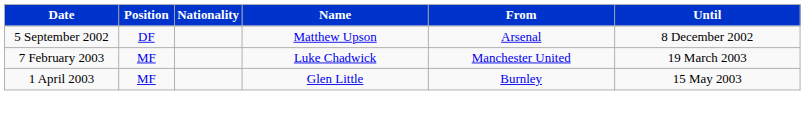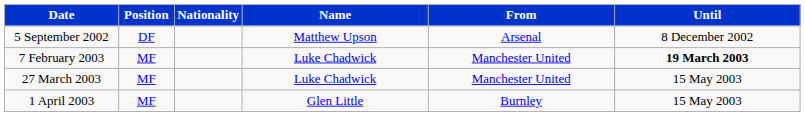 <table class="wikitable"  style="text-align:center; font-size:90%; ">
 <tr>
 <th style="background:#03c; color:white; width:120px;">Date</th>
 <th style="background:#03c; color:white; width:55px;">Position</th>
 <th style="background:#03c; color:white; width:55px;">Nationality</th>
 <th style="background:#03c; color:white; width:200px;">Name</th>
 <th style="background:#03c; color:white; width:200px;">From</th>
 <th style="background:#03c; color:white; width:200px;">Until</th>
 </tr>
 <tr>
 <td>5 September 2002</td>
 <td><a href='#'>DF</a></td>
 <td></td>
 <td><a href='#'>Matthew Upson</a></td>
 <td><a href='#'>Arsenal</a></td>
 <td>8 December 2002</td>
 </tr>
 <tr>
 <td>7 February 2003</td>
 <td><a href='#'>MF</a></td>
 <td></td>
 <td><a href='#'>Luke Chadwick</a></td>
 <td><a href='#'>Manchester United</a></td>
-<td>19 March 2003</td>
+<td><strong>19 March 2003</strong></td>
+</tr>
+<tr>
+<td>27 March 2003</td>
+<td><a href='#'>MF</a></td>
+<td></td>
+<td><a href='#'>Luke Chadwick</a></td>
+<td><a href='#'>Manchester United</a></td>
+<td>15 May 2003</td>
 </tr>
 <tr>
 <td>1 April 2003</td>
 <td><a href='#'>MF</a></td>
 <td></td>
 <td><a href='#'>Glen Little</a></td>
 <td><a href='#'>Burnley</a></td>
 <td>15 May 2003</td>
 </tr>
 </table>
